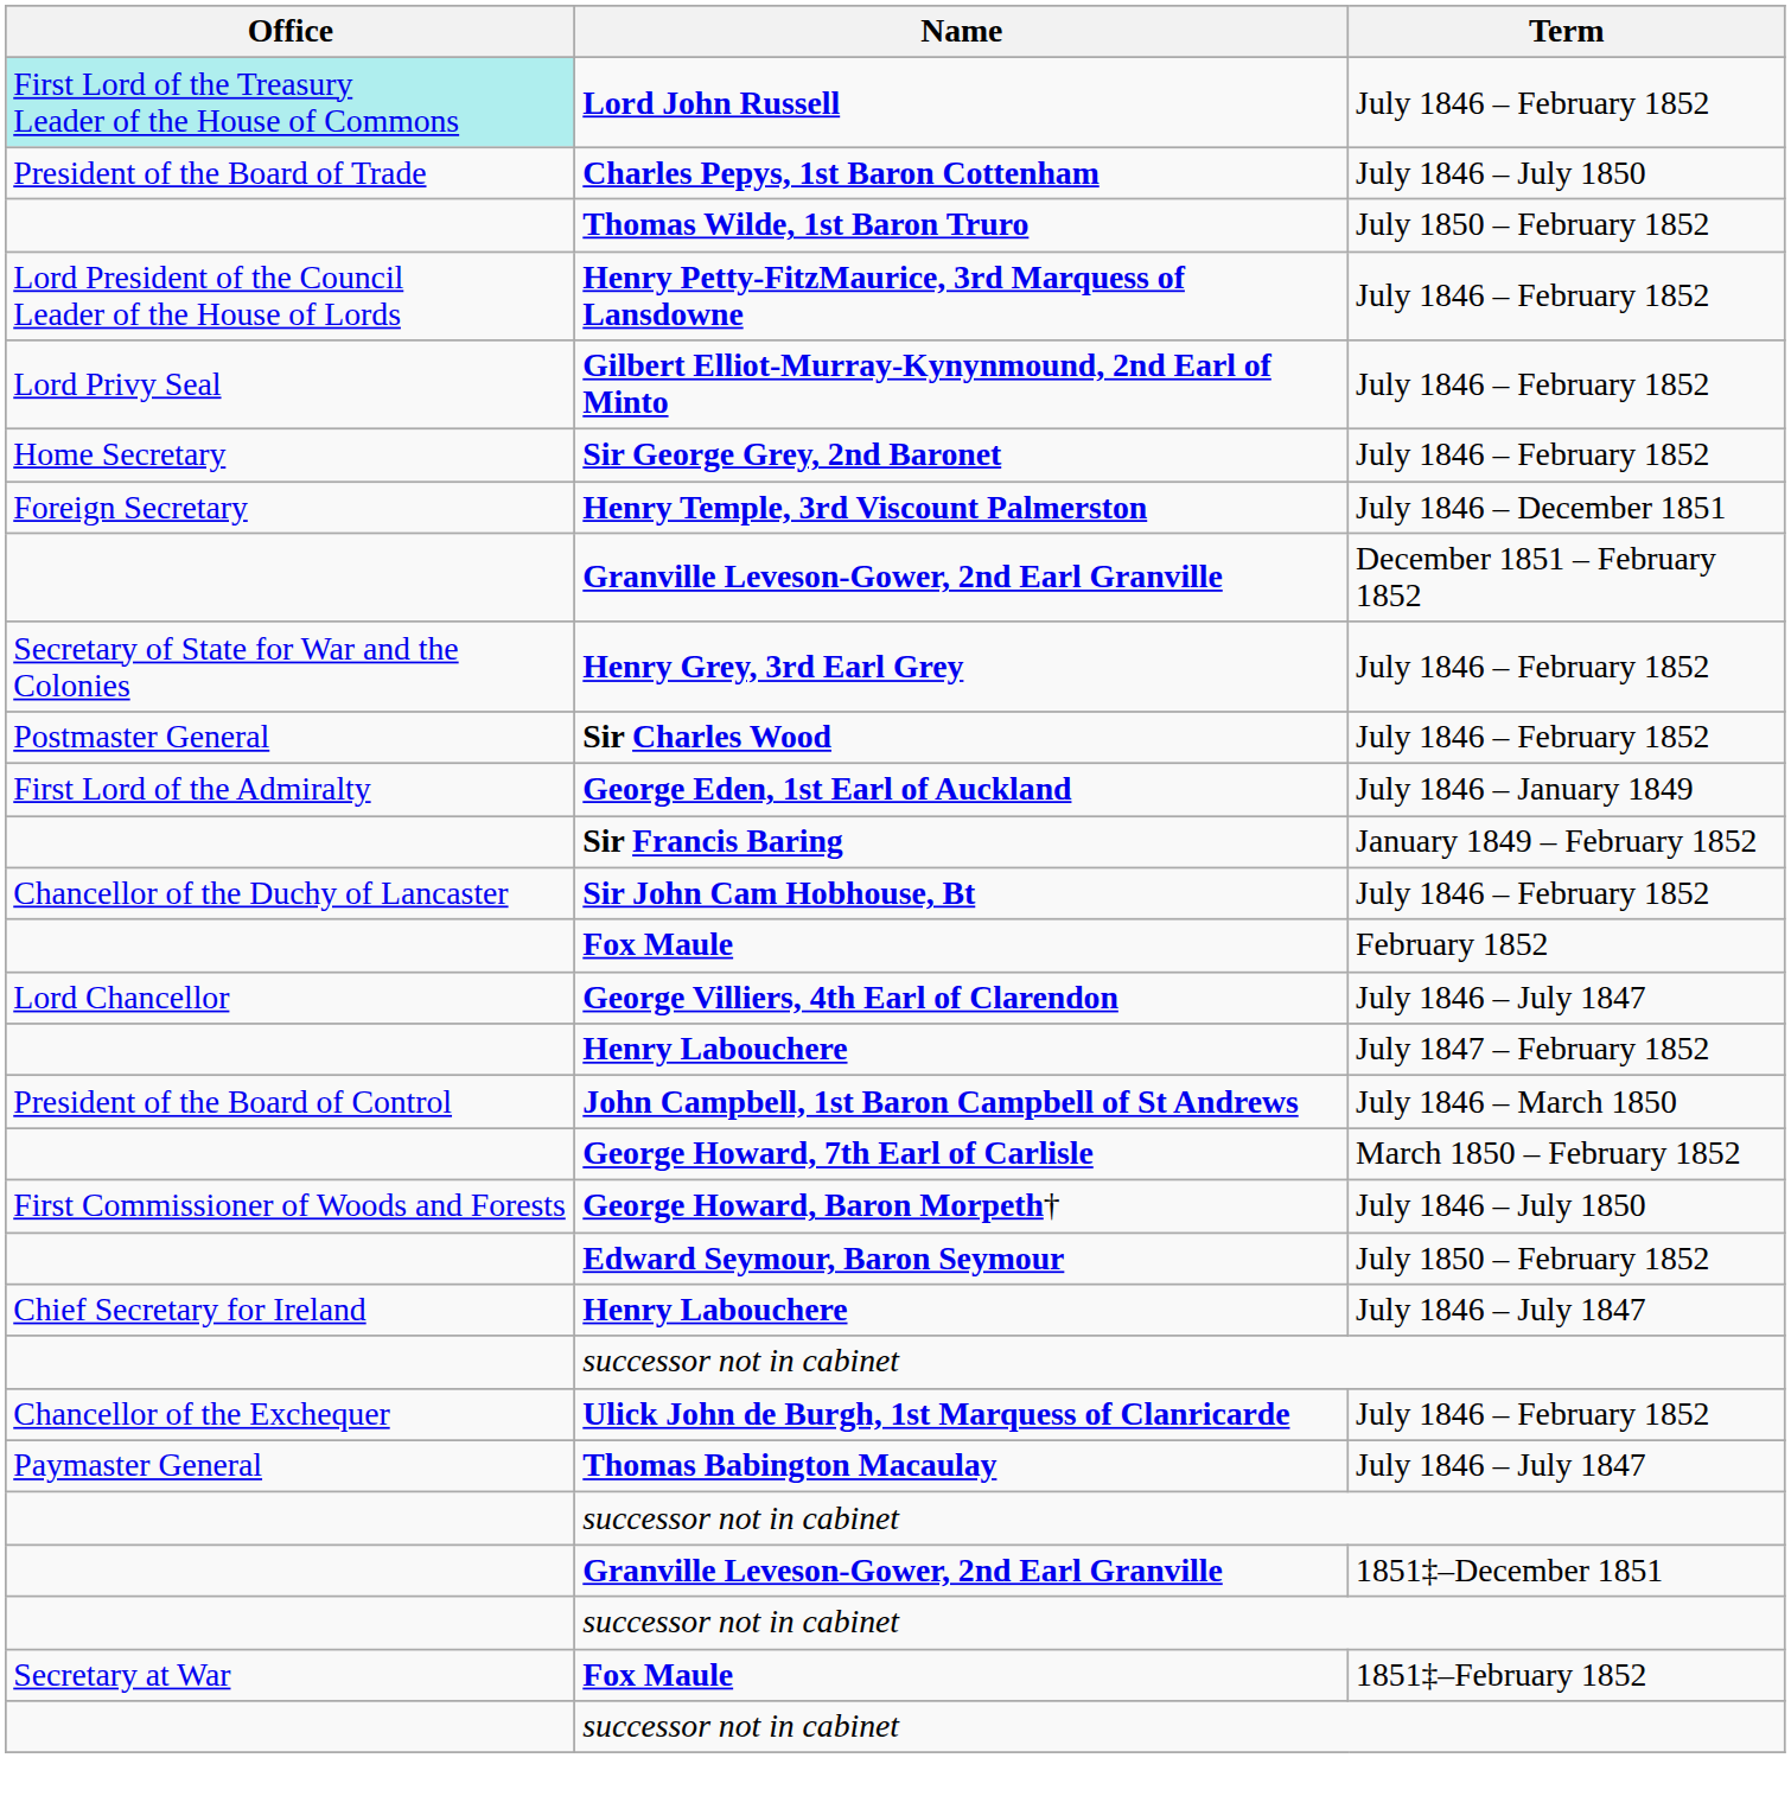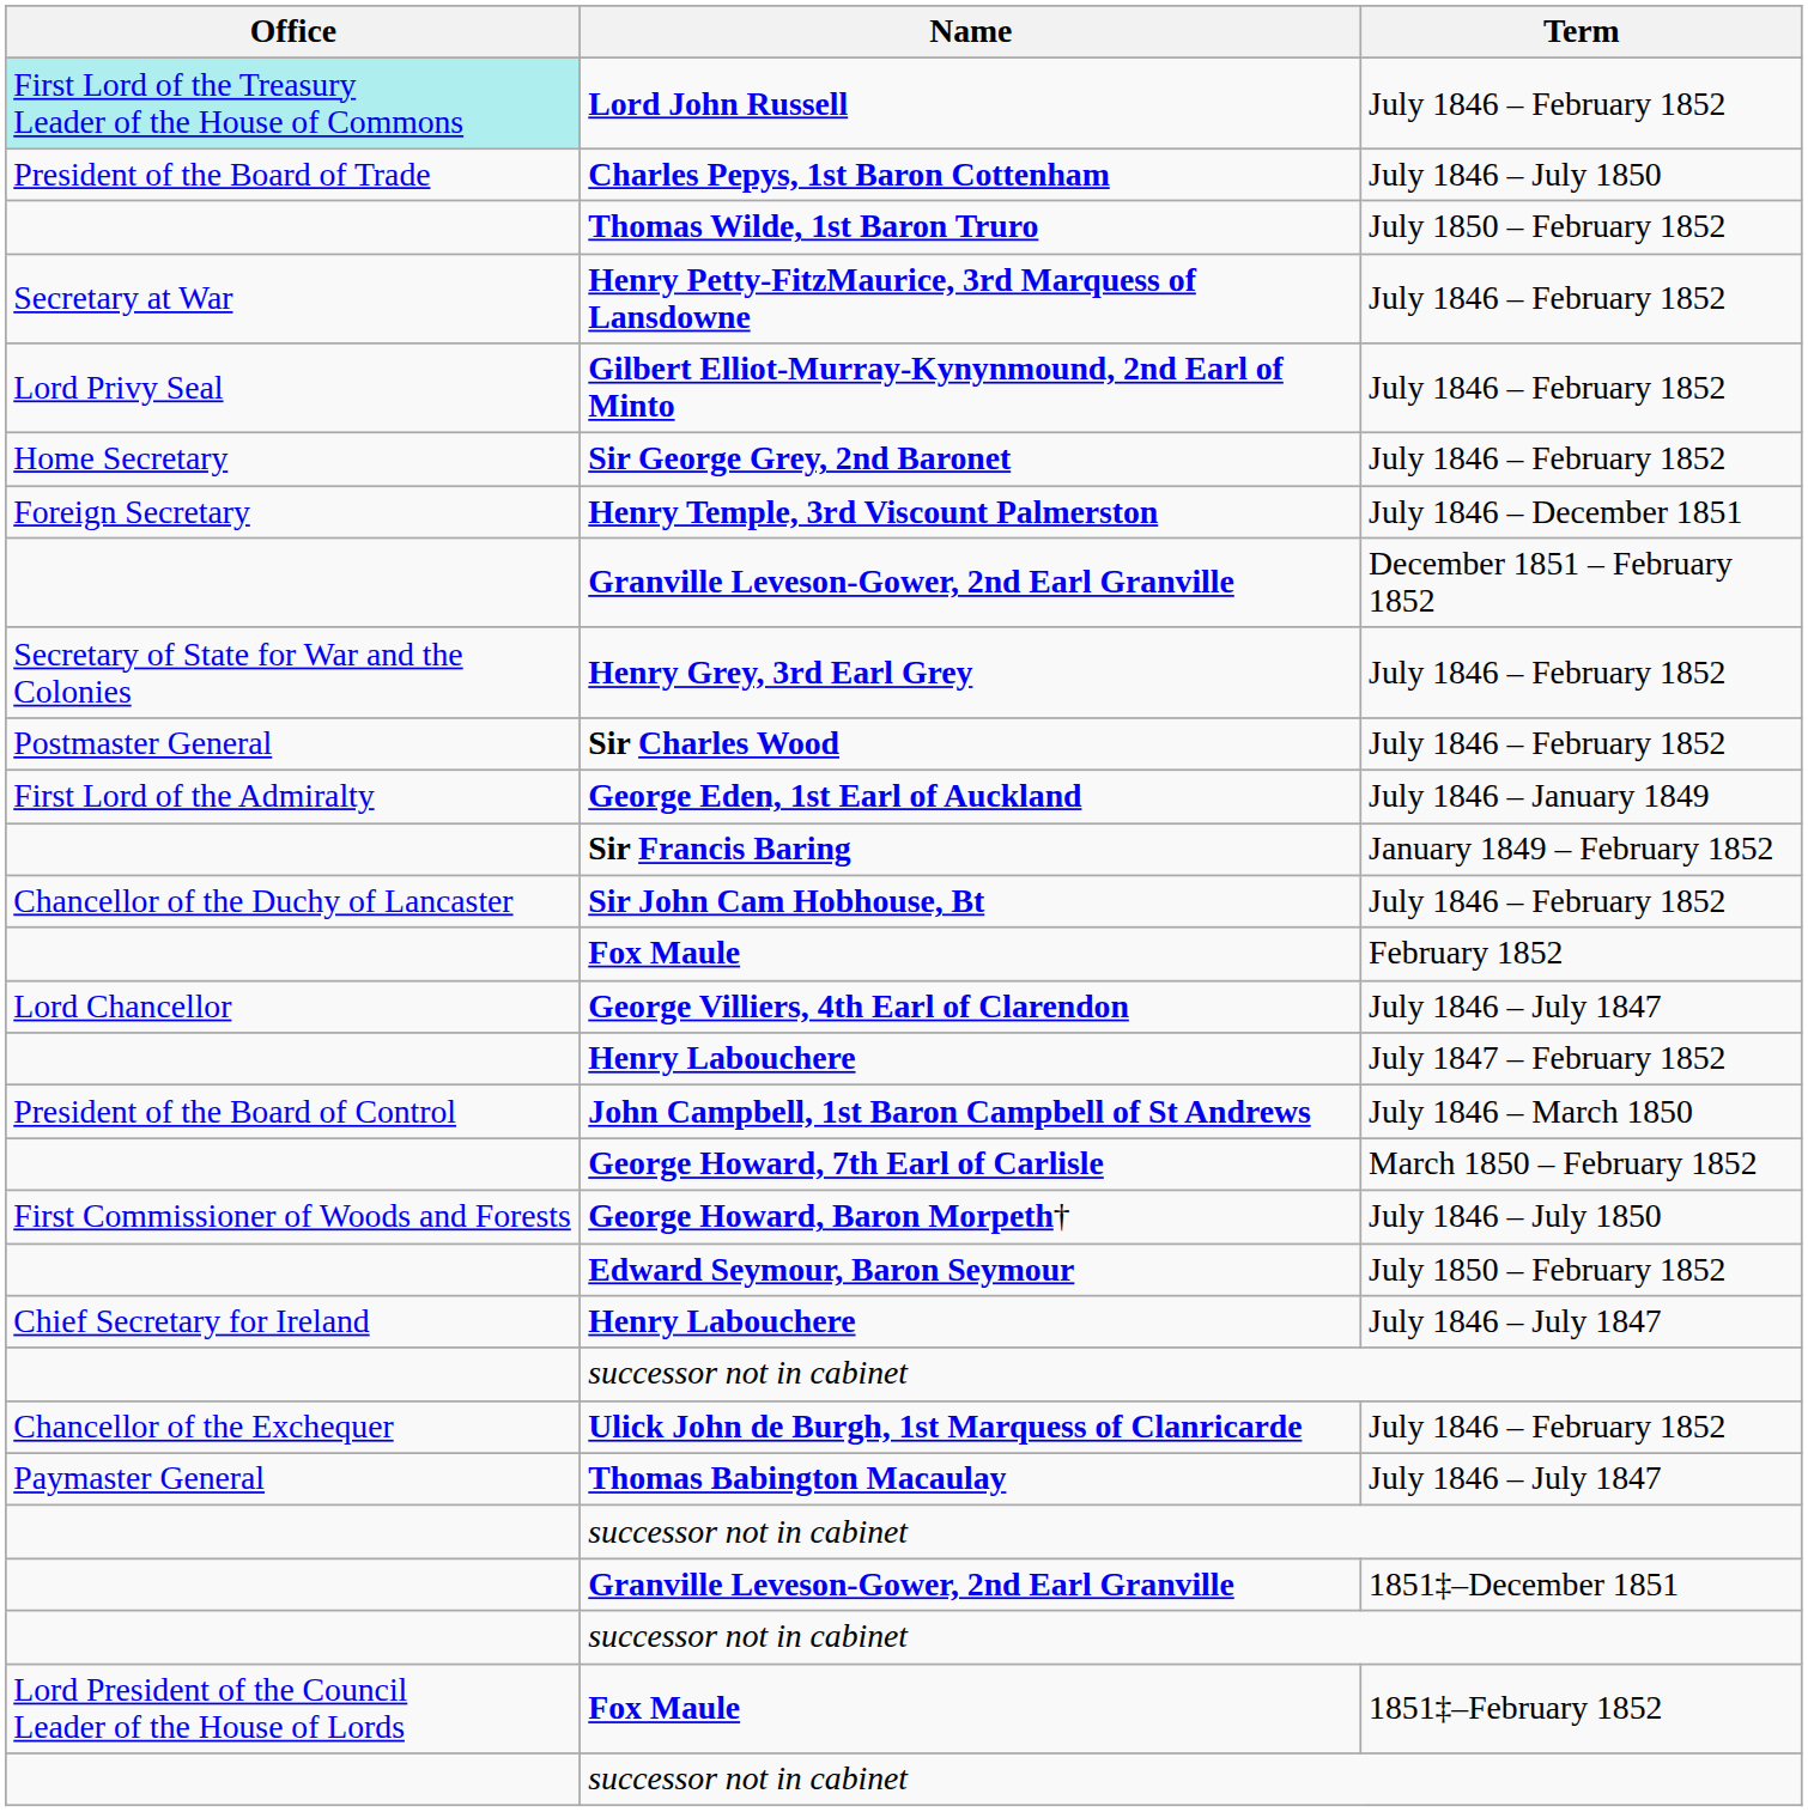 <table class=wikitable>
 <tr>
 <th>Office</th>
 <th>Name</th>
 <th>Term</th>
 </tr>
 <tr>
 <td style="background: paleturquoise;"><a href='#'>First Lord of the Treasury</a><br><a href='#'>Leader of the House of Commons</a></td>
 <td><strong><a href='#'>Lord John Russell</a></strong></td>
 <td>July 1846 – February 1852</td>
 </tr>
 <tr>
 <td><a href='#'>President of the Board of Trade</a></td>
 <td><strong><a href='#'>Charles Pepys, 1st Baron Cottenham</a></strong></td>
 <td>July 1846 – July 1850</td>
 </tr>
 <tr>
 <td> </td>
 <td><strong><a href='#'>Thomas Wilde, 1st Baron Truro</a></strong></td>
 <td>July 1850 – February 1852</td>
 </tr>
 <tr>
-<td><a href='#'>Lord President of the Council</a><br><a href='#'>Leader of the House of Lords</a></td>
+<td><a href='#'>Secretary at War</a></td>
 <td><strong><a href='#'>Henry Petty-FitzMaurice, 3rd Marquess of Lansdowne</a></strong></td>
 <td>July 1846 – February 1852</td>
 </tr>
 <tr>
 <td><a href='#'>Lord Privy Seal</a></td>
 <td><strong><a href='#'>Gilbert Elliot-Murray-Kynynmound, 2nd Earl of Minto</a></strong></td>
 <td>July 1846 – February 1852</td>
 </tr>
 <tr>
 <td><a href='#'>Home Secretary</a></td>
 <td><strong><a href='#'>Sir George Grey, 2nd Baronet</a></strong></td>
 <td>July 1846 – February 1852</td>
 </tr>
 <tr>
 <td><a href='#'>Foreign Secretary</a></td>
 <td><strong><a href='#'>Henry Temple, 3rd Viscount Palmerston</a></strong></td>
 <td>July 1846 – December 1851</td>
 </tr>
 <tr>
 <td> </td>
 <td><strong><a href='#'>Granville Leveson-Gower, 2nd Earl Granville</a></strong></td>
 <td>December 1851 – February 1852</td>
 </tr>
 <tr>
 <td><a href='#'>Secretary of State for War and the Colonies</a></td>
 <td><strong><a href='#'>Henry Grey, 3rd Earl Grey</a></strong></td>
 <td>July 1846 – February 1852</td>
 </tr>
 <tr>
 <td><a href='#'>Postmaster General</a></td>
 <td><strong>Sir <a href='#'>Charles Wood</a></strong></td>
 <td>July 1846 – February 1852</td>
 </tr>
 <tr>
 <td><a href='#'>First Lord of the Admiralty</a></td>
 <td><strong><a href='#'>George Eden, 1st Earl of Auckland</a></strong></td>
 <td>July 1846 – January 1849</td>
 </tr>
 <tr>
 <td> </td>
 <td><strong>Sir <a href='#'>Francis Baring</a></strong></td>
 <td>January 1849 – February 1852</td>
 </tr>
 <tr>
 <td><a href='#'>Chancellor of the Duchy of Lancaster</a></td>
 <td><strong><a href='#'>Sir John Cam Hobhouse, Bt</a></strong></td>
 <td>July 1846 – February 1852</td>
 </tr>
 <tr>
 <td> </td>
 <td><strong><a href='#'>Fox Maule</a></strong></td>
 <td>February 1852</td>
 </tr>
 <tr>
 <td><a href='#'>Lord Chancellor</a></td>
 <td><strong><a href='#'>George Villiers, 4th Earl of Clarendon</a></strong></td>
 <td>July 1846 – July 1847</td>
 </tr>
 <tr>
 <td> </td>
 <td><strong><a href='#'>Henry Labouchere</a></strong></td>
 <td>July 1847 – February 1852</td>
 </tr>
 <tr>
 <td><a href='#'>President of the Board of Control</a></td>
 <td><strong><a href='#'>John Campbell, 1st Baron Campbell of St Andrews</a></strong></td>
 <td>July 1846 – March 1850</td>
 </tr>
 <tr>
 <td> </td>
 <td><strong><a href='#'>George Howard, 7th Earl of Carlisle</a></strong></td>
 <td>March 1850 – February 1852</td>
 </tr>
 <tr>
 <td><a href='#'>First Commissioner of Woods and Forests</a></td>
 <td><strong><a href='#'>George Howard, Baron Morpeth</a></strong>†</td>
 <td>July 1846 – July 1850</td>
 </tr>
 <tr>
 <td> </td>
 <td><strong><a href='#'>Edward Seymour, Baron Seymour</a></strong></td>
 <td>July 1850 – February 1852</td>
 </tr>
 <tr>
 <td><a href='#'>Chief Secretary for Ireland</a></td>
 <td><strong><a href='#'>Henry Labouchere</a></strong></td>
 <td>July 1846 – July 1847</td>
 </tr>
 <tr>
 <td> </td>
 <td colspan=2><em>successor not in cabinet</em></td>
 </tr>
 <tr>
 <td><a href='#'>Chancellor of the Exchequer</a></td>
 <td><strong><a href='#'>Ulick John de Burgh, 1st Marquess of Clanricarde</a></strong></td>
 <td>July 1846 – February 1852</td>
 </tr>
 <tr>
 <td><a href='#'>Paymaster General</a></td>
 <td><strong><a href='#'>Thomas Babington Macaulay</a></strong></td>
 <td>July 1846 – July 1847</td>
 </tr>
 <tr>
 <td> </td>
 <td colspan=2><em>successor not in cabinet</em></td>
 </tr>
 <tr>
 <td> </td>
 <td><strong><a href='#'>Granville Leveson-Gower, 2nd Earl Granville</a></strong></td>
 <td>1851‡–December 1851</td>
 </tr>
 <tr>
 <td> </td>
 <td colspan=2><em>successor not in cabinet</em></td>
 </tr>
 <tr>
-<td><a href='#'>Secretary at War</a></td>
+<td><a href='#'>Lord President of the Council</a><br><a href='#'>Leader of the House of Lords</a></td>
 <td><strong><a href='#'>Fox Maule</a></strong></td>
 <td>1851‡–February 1852</td>
 </tr>
 <tr>
 <td> </td>
 <td colspan=2><em>successor not in cabinet</em></td>
 </tr>
 </table>
